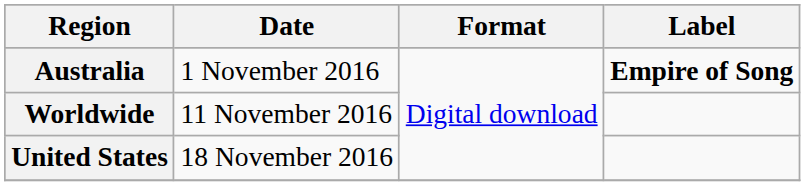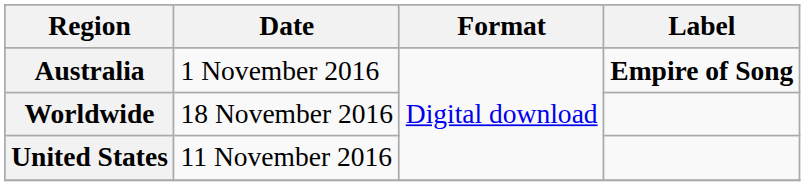 <table class="wikitable plainrowheaders">
 <tr>
 <th scope="col">Region</th>
 <th scope="col">Date</th>
 <th scope="col">Format</th>
 <th scope="col">Label</th>
 </tr>
 <tr>
 <th scope="row">Australia</th>
 <td>1 November 2016</td>
 <td rowspan="3"><a href='#'>Digital download</a></td>
 <td><strong>Empire of Song</strong></td>
 </tr>
 <tr>
 <th scope="row">Worldwide</th>
-<td>11 November 2016</td>
+<td>18 November 2016</td>
 <td></td>
 </tr>
 <tr>
 <th scope="row">United States</th>
-<td>18 November 2016</td>
+<td>11 November 2016</td>
 <td></td>
 </tr>
 <tr>
 </tr>
 </table>
